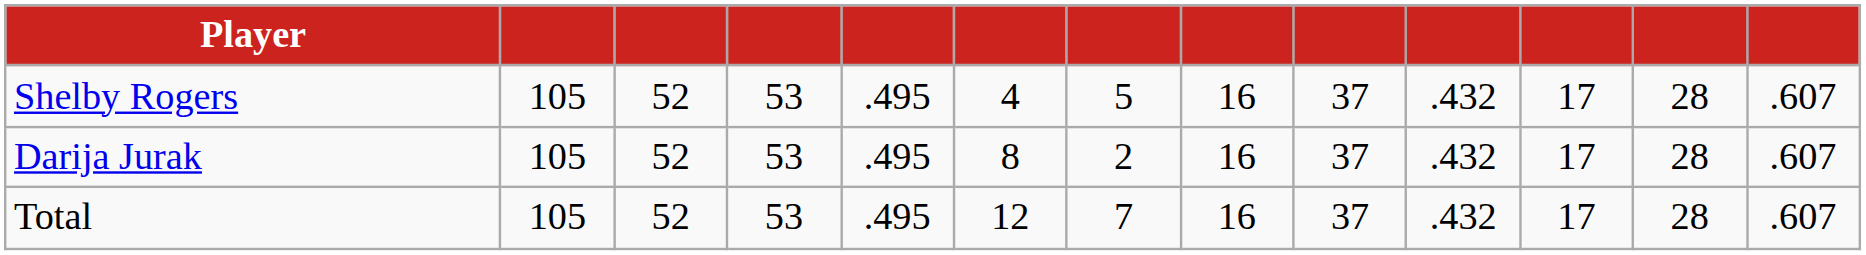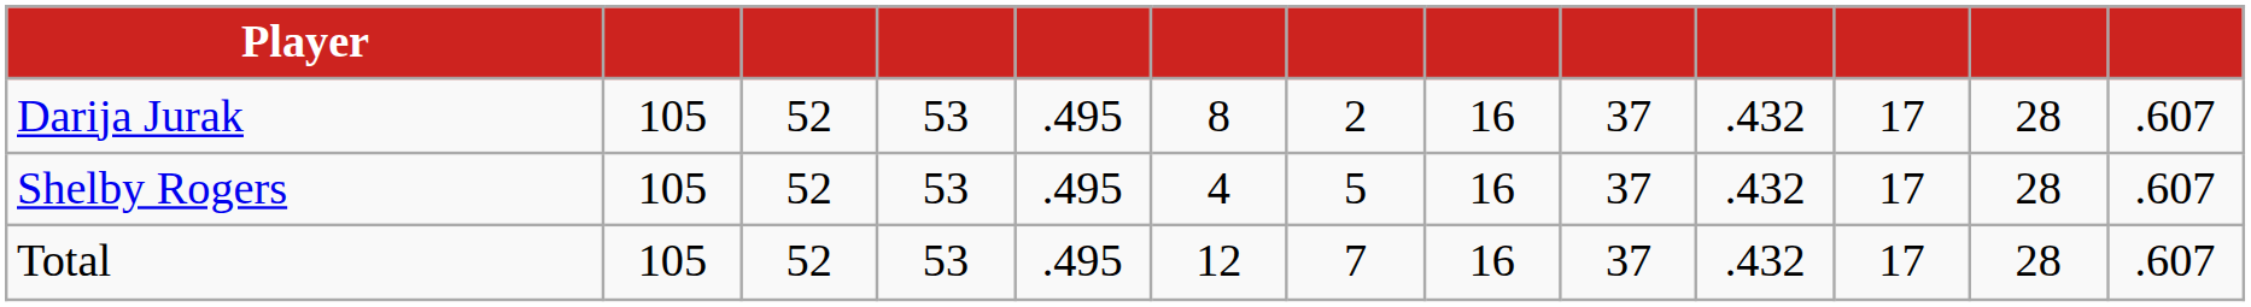 <table class="wikitable" style="text-align:center">
 <tr>
 <th style="background:#CD231F; color:white" width="200px">Player</th>
 <th style="background:#CD231F; color:white" width="40px"></th>
 <th style="background:#CD231F; color:white" width="40px"></th>
 <th style="background:#CD231F; color:white" width="40px"></th>
 <th style="background:#CD231F; color:white" width="40px"></th>
 <th style="background:#CD231F; color:white" width="40px"></th>
 <th style="background:#CD231F; color:white" width="40px"></th>
 <th style="background:#CD231F; color:white" width="40px"></th>
 <th style="background:#CD231F; color:white" width="40px"></th>
 <th style="background:#CD231F; color:white" width="40px"></th>
 <th style="background:#CD231F; color:white" width="40px"></th>
 <th style="background:#CD231F; color:white" width="40px"></th>
 <th style="background:#CD231F; color:white" width="40px"></th>
 </tr>
+<tr>
+<td style="text-align:left"><a href='#'>Darija Jurak</a></td>
+<td>105</td>
+<td>52</td>
+<td>53</td>
+<td>.495</td>
+<td>8</td>
+<td>2</td>
+<td>16</td>
+<td>37</td>
+<td>.432</td>
+<td>17</td>
+<td>28</td>
+<td>.607</td>
+</tr>
 <tr 7 || 5 || 2 || .714 || 1 || 0 || 2 || 2 || 1.000 || 1 || 1 || 1.000>
 <td style="text-align:left"><a href='#'>Shelby Rogers</a></td>
 <td>105</td>
 <td>52</td>
 <td>53</td>
 <td>.495</td>
 <td>4</td>
 <td>5</td>
-<td>16</td>
-<td>37</td>
-<td>.432</td>
-<td>17</td>
-<td>28</td>
-<td>.607</td>
-</tr>
-<tr>
-<td style="text-align:left"><a href='#'>Darija Jurak</a></td>
-<td>105</td>
-<td>52</td>
-<td>53</td>
-<td>.495</td>
-<td>8</td>
-<td>2</td>
 <td>16</td>
 <td>37</td>
 <td>.432</td>
 <td>17</td>
 <td>28</td>
 <td>.607</td>
 </tr>
 <tr>
 <td style="text-align:left">Total</td>
 <td>105</td>
 <td>52</td>
 <td>53</td>
 <td>.495</td>
 <td>12</td>
 <td>7</td>
 <td>16</td>
 <td>37</td>
 <td>.432</td>
 <td>17</td>
 <td>28</td>
 <td>.607</td>
 </tr>
 </table>
